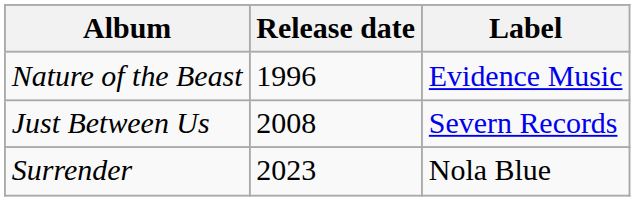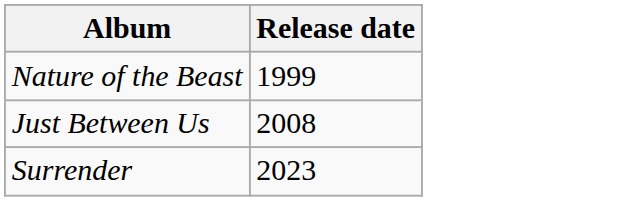 <table class="wikitable">
 <tr>
 <th>Album</th>
 <th>Release date</th>
-<th>Label</th>
 </tr>
 <tr>
 <td><em>Nature of the Beast</em></td>
-<td>1996</td>
-<td><a href='#'>Evidence Music</a></td>
+<td>1999</td>
 </tr>
 <tr>
 <td><em>Just Between Us</em></td>
 <td>2008</td>
-<td><a href='#'>Severn Records</a></td>
 </tr>
 <tr>
 <td><em>Surrender</em></td>
 <td>2023</td>
-<td>Nola Blue</td>
 </tr>
 </table>
